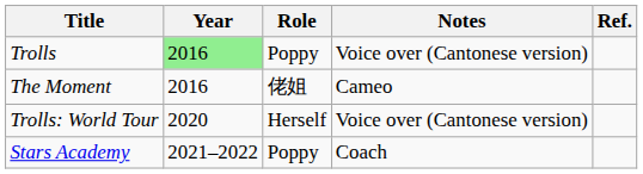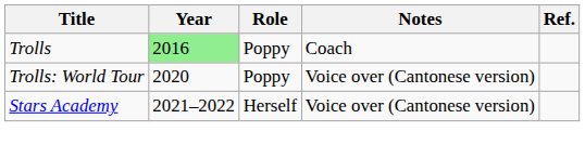 <table class="wikitable">
 <tr>
 <th>Title</th>
 <th>Year</th>
 <th>Role</th>
 <th>Notes</th>
 <th>Ref.</th>
 </tr>
 <tr>
 <td><em>Trolls</em></td>
 <td style="background: lightgreen;">2016</td>
 <td>Poppy</td>
-<td>Voice over (Cantonese version)</td>
-<td></td>
-</tr>
-<tr>
-<td><em>The Moment</em></td>
-<td>2016</td>
-<td>佬姐</td>
-<td>Cameo</td>
+<td>Coach</td>
 <td></td>
 </tr>
 <tr>
 <td><em>Trolls: World Tour</em></td>
 <td>2020</td>
-<td>Herself</td>
+<td>Poppy</td>
 <td>Voice over (Cantonese version)</td>
 <td></td>
 </tr>
 <tr>
 <td><em><a href='#'>Stars Academy</a></em></td>
 <td>2021–2022</td>
-<td>Poppy</td>
-<td>Coach</td>
+<td>Herself</td>
+<td>Voice over (Cantonese version)</td>
 <td></td>
 </tr>
 </table>
